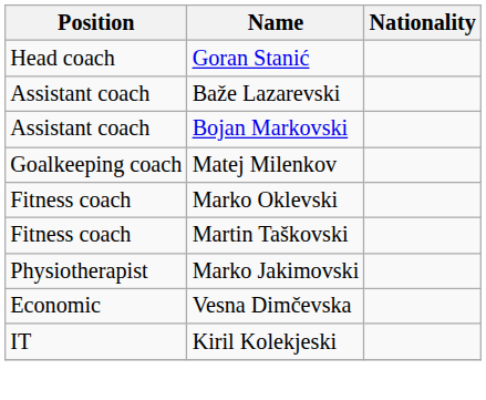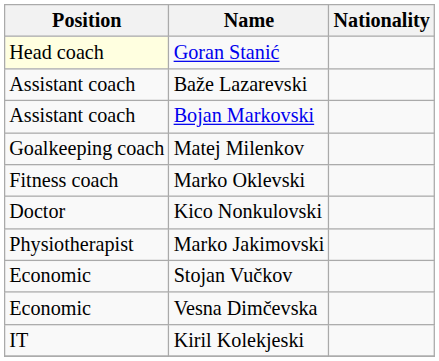 <table class="wikitable">
 <tr>
 <th>Position</th>
 <th>Name</th>
 <th>Nationality</th>
 </tr>
 <tr>
-<td>Head coach</td>
+<td style="background: lightyellow;">Head coach</td>
 <td><a href='#'>Goran Stanić</a></td>
 <td></td>
 </tr>
 <tr>
 <td>Assistant coach</td>
 <td>Baže Lazarevski</td>
 <td></td>
 </tr>
 <tr>
 <td>Assistant coach</td>
 <td><a href='#'>Bojan Markovski</a></td>
 <td></td>
 </tr>
 <tr>
 <td>Goalkeeping coach</td>
 <td>Matej Milenkov</td>
 <td></td>
 </tr>
 <tr>
 <td>Fitness coach</td>
 <td>Marko Oklevski</td>
 <td></td>
 </tr>
 <tr>
-<td>Fitness coach</td>
-<td>Martin Taškovski</td>
+<td>Doctor</td>
+<td>Kico Nonkulovski</td>
 <td></td>
 </tr>
 <tr>
 <td>Physiotherapist</td>
 <td>Marko Jakimovski</td>
+<td></td>
+</tr>
+<tr>
+<td>Economic</td>
+<td>Stojan Vučkov</td>
 <td></td>
 </tr>
 <tr>
 <td>Economic</td>
 <td>Vesna Dimčevska</td>
 <td></td>
 </tr>
 <tr>
 <td>IT</td>
 <td>Kiril Kolekjeski</td>
 <td></td>
 </tr>
 <tr>
 </tr>
 </table>
